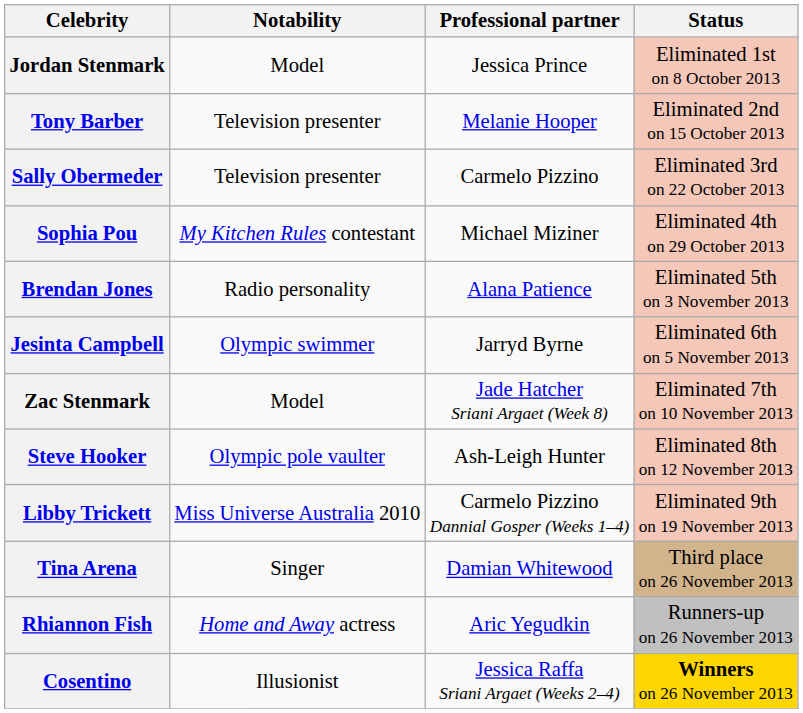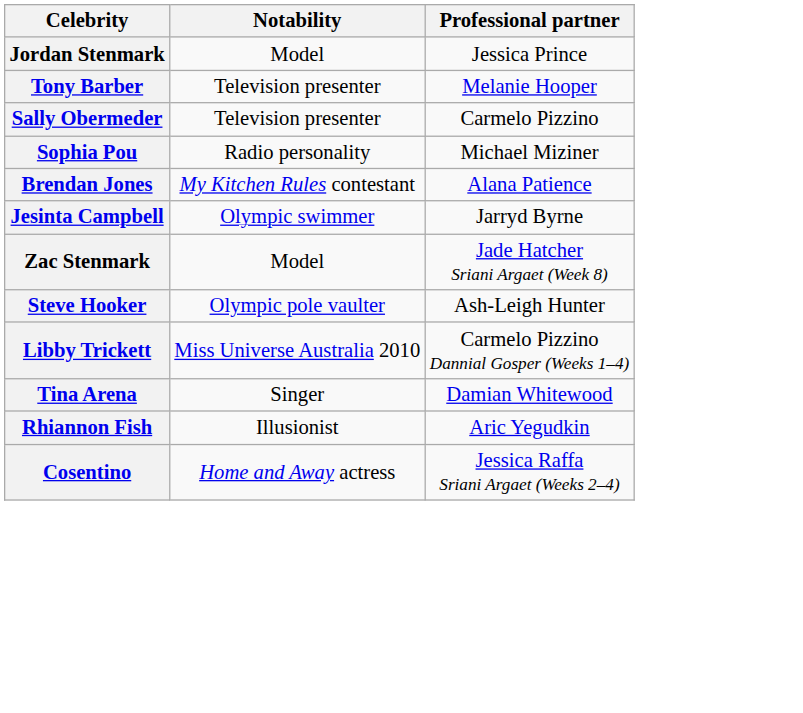 <table class="wikitable sortable" style="text-align:center;">
 <tr>
 <th scope="col">Celebrity</th>
 <th scope="col" class="unsortable">Notability</th>
 <th scope="col">Professional partner</th>
-<th scope="col">Status</th>
 </tr>
 <tr>
 <th scope="row">Jordan Stenmark</th>
 <td>Model</td>
 <td>Jessica Prince</td>
-<td bgcolor="f4c7b8">Eliminated 1st<br><small>on 8 October 2013</small></td>
 </tr>
 <tr>
 <th scope="row"><a href='#'>Tony Barber</a></th>
 <td>Television presenter</td>
 <td><a href='#'>Melanie Hooper</a></td>
-<td bgcolor="f4c7b8">Eliminated 2nd<br><small>on 15 October 2013</small></td>
 </tr>
 <tr>
 <th scope="row"><a href='#'>Sally Obermeder</a></th>
 <td>Television presenter</td>
 <td>Carmelo Pizzino</td>
-<td bgcolor="f4c7b8">Eliminated 3rd<br><small>on 22 October 2013</small></td>
 </tr>
 <tr>
 <th scope="row"><a href='#'>Sophia Pou</a></th>
-<td><em><a href='#'>My Kitchen Rules</a></em> contestant</td>
+<td>Radio personality</td>
 <td>Michael Miziner</td>
-<td bgcolor="f4c7b8">Eliminated 4th<br><small>on 29 October 2013</small></td>
 </tr>
 <tr>
 <th scope="row"><a href='#'>Brendan Jones</a></th>
-<td>Radio personality</td>
+<td><em><a href='#'>My Kitchen Rules</a></em> contestant</td>
 <td><a href='#'>Alana Patience</a></td>
-<td bgcolor="f4c7b8">Eliminated 5th<br><small>on 3 November 2013</small></td>
 </tr>
 <tr>
 <th scope="row"><a href='#'>Jesinta Campbell</a></th>
 <td><a href='#'>Olympic swimmer</a></td>
 <td>Jarryd Byrne</td>
-<td bgcolor="f4c7b8">Eliminated 6th<br><small>on 5 November 2013</small></td>
 </tr>
 <tr>
 <th scope="row">Zac Stenmark</th>
 <td>Model</td>
 <td><a href='#'>Jade Hatcher</a><br><small><em>Sriani Argaet (Week 8)</em></small></td>
-<td bgcolor="f4c7b8">Eliminated 7th<br><small>on 10 November 2013</small></td>
 </tr>
 <tr>
 <th scope="row"><a href='#'>Steve Hooker</a></th>
 <td><a href='#'>Olympic pole vaulter</a></td>
 <td>Ash-Leigh Hunter</td>
-<td bgcolor="f4c7b8">Eliminated 8th<br><small>on 12 November 2013</small></td>
 </tr>
 <tr>
 <th scope="row"><a href='#'>Libby Trickett</a></th>
 <td><a href='#'>Miss Universe Australia</a> 2010</td>
 <td>Carmelo Pizzino <br><small><em>Dannial Gosper (Weeks 1–4)</em></small></td>
-<td bgcolor="f4c7b8">Eliminated 9th<br><small>on 19 November 2013</small></td>
 </tr>
 <tr>
 <th scope="row"><a href='#'>Tina Arena</a></th>
 <td>Singer</td>
 <td><a href='#'>Damian Whitewood</a></td>
-<td bgcolor="tan">Third place<br><small>on 26 November 2013</small></td>
 </tr>
 <tr>
 <th scope="row"><a href='#'>Rhiannon Fish</a></th>
-<td><em><a href='#'>Home and Away</a></em> actress</td>
+<td>Illusionist</td>
 <td><a href='#'>Aric Yegudkin</a></td>
-<td bgcolor="silver">Runners-up<br><small>on 26 November 2013</small></td>
 </tr>
 <tr>
 <th scope="row"><a href='#'>Cosentino</a></th>
-<td>Illusionist</td>
+<td><em><a href='#'>Home and Away</a></em> actress</td>
 <td><a href='#'>Jessica Raffa</a><br><small><em>Sriani Argaet (Weeks 2–4)</em></small></td>
-<td bgcolor="gold"><strong>Winners</strong><br><small>on 26 November 2013</small></td>
 </tr>
 </table>
